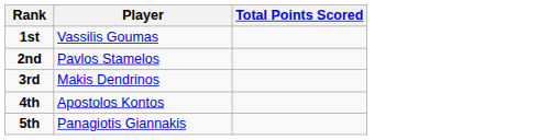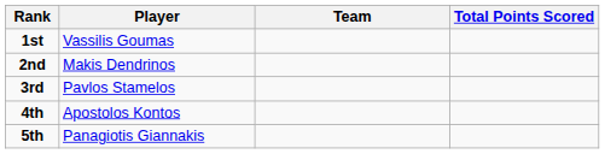 <table class="wikitable sortable">
 <tr>
 <th style="width:50px;">Rank</th>
 <th style="width:200px;">Player</th>
+<th style="width:200px;">Team</th>
 <th style="width:150px;"><a href='#'>Total Points Scored</a></th>
 </tr>
 <tr>
 <td style="text-align:center;"><strong>1st</strong></td>
 <td> <a href='#'>Vassilis Goumas</a></td>
 <td></td>
+<td></td>
 </tr>
 <tr>
 <td style="text-align:center;"><strong>2nd</strong></td>
-<td> <a href='#'>Pavlos Stamelos</a></td>
+<td> <a href='#'>Makis Dendrinos</a></td>
+<td></td>
 <td></td>
 </tr>
 <tr>
 <td style="text-align:center;"><strong>3rd</strong></td>
-<td> <a href='#'>Makis Dendrinos</a></td>
+<td> <a href='#'>Pavlos Stamelos</a></td>
+<td></td>
 <td></td>
 </tr>
 <tr>
 <td style="text-align:center;"><strong>4th</strong></td>
 <td> <a href='#'>Apostolos Kontos</a></td>
 <td></td>
+<td></td>
 </tr>
 <tr>
 <td style="text-align:center;"><strong>5th</strong></td>
 <td> <a href='#'>Panagiotis Giannakis</a></td>
 <td></td>
+<td></td>
 </tr>
 </table>
